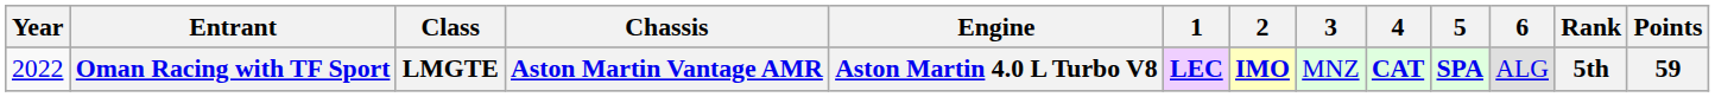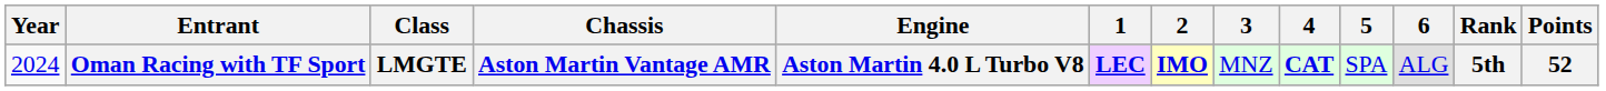 <table class="wikitable" style="text-align:center; font-size:85%">
 <tr>
 <th>Year</th>
 <th>Entrant</th>
 <th>Class</th>
 <th>Chassis</th>
 <th>Engine</th>
 <th>1</th>
 <th>2</th>
 <th>3</th>
 <th>4</th>
 <th>5</th>
 <th>6</th>
 <th>Rank</th>
 <th>Points</th>
 </tr>
 <tr>
-<td><a href='#'>2022</a></td>
+<td><a href='#'>2024</a></td>
 <th nowrap><a href='#'>Oman Racing with TF Sport</a></th>
 <th>LMGTE</th>
 <th nowrap><a href='#'>Aston Martin Vantage AMR</a></th>
 <th nowrap><a href='#'>Aston Martin</a> 4.0 L Turbo V8</th>
 <td style="background:#EFCFFF;"><strong><a href='#'>LEC</a><br></strong></td>
 <td style="background:#FFFFBF;"><strong><a href='#'>IMO</a></strong><br></td>
 <td style="background:#DFFFDF;"><a href='#'>MNZ</a><br></td>
 <td style="background:#DFFFDF;"><strong><a href='#'>CAT</a></strong><br></td>
-<td style="background:#DFFFDF;"><strong><a href='#'>SPA</a><br></strong></td>
+<td style="background:#DFFFDF;"><a href='#'>SPA</a><br></td>
 <td style="background:#DFDFDF;"><a href='#'>ALG</a><br></td>
 <th>5th</th>
-<th>59</th>
+<th>52</th>
 </tr>
 </table>
